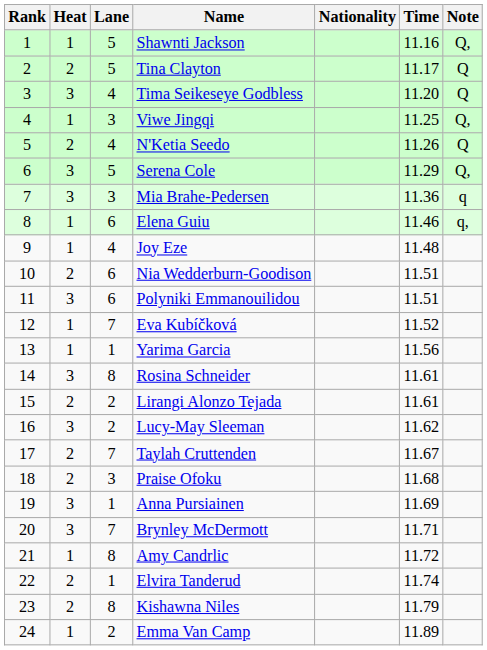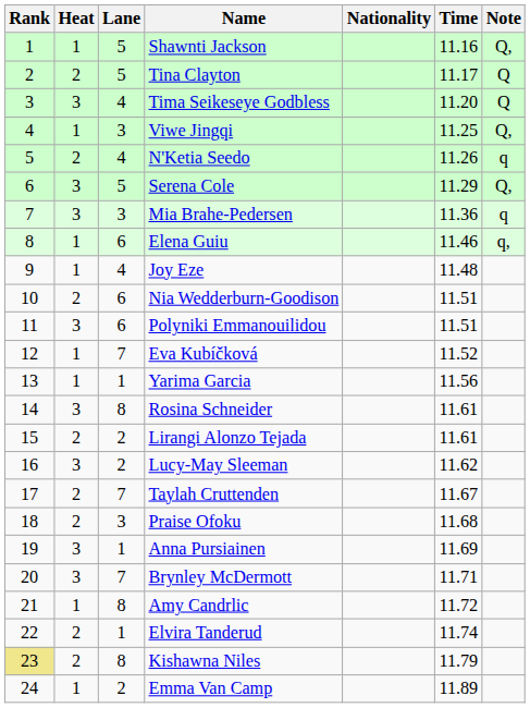 <table class="wikitable sortable" style="text-align:center">
 <tr>
 <th>Rank</th>
 <th>Heat</th>
 <th>Lane</th>
 <th>Name</th>
 <th>Nationality</th>
 <th>Time</th>
 <th>Note</th>
 </tr>
 <tr bgcolor=ccffcc>
 <td>1</td>
 <td>1</td>
 <td>5</td>
 <td align=left><a href='#'>Shawnti Jackson</a></td>
 <td align=left></td>
 <td>11.16</td>
 <td>Q, </td>
 </tr>
 <tr bgcolor=ccffcc>
 <td>2</td>
 <td>2</td>
 <td>5</td>
 <td align=left><a href='#'>Tina Clayton</a></td>
 <td align=left></td>
 <td>11.17</td>
 <td>Q</td>
 </tr>
 <tr bgcolor=ccffcc>
 <td>3</td>
 <td>3</td>
 <td>4</td>
 <td align=left><a href='#'>Tima Seikeseye Godbless</a></td>
 <td align=left></td>
 <td>11.20</td>
 <td>Q</td>
 </tr>
 <tr bgcolor=ccffcc>
 <td>4</td>
 <td>1</td>
 <td>3</td>
 <td align=left><a href='#'>Viwe Jingqi</a></td>
 <td align=left></td>
 <td>11.25</td>
 <td>Q, </td>
 </tr>
 <tr bgcolor=ccffcc>
 <td>5</td>
 <td>2</td>
 <td>4</td>
 <td align=left><a href='#'>N'Ketia Seedo</a></td>
 <td align=left></td>
 <td>11.26</td>
-<td>Q</td>
+<td>q</td>
 </tr>
 <tr bgcolor=ccffcc>
 <td>6</td>
 <td>3</td>
 <td>5</td>
 <td align=left><a href='#'>Serena Cole</a></td>
 <td align=left></td>
 <td>11.29</td>
 <td>Q, </td>
 </tr>
 <tr bgcolor=ddffdd>
 <td>7</td>
 <td>3</td>
 <td>3</td>
 <td align=left><a href='#'>Mia Brahe-Pedersen</a></td>
 <td align=left></td>
 <td>11.36</td>
 <td>q</td>
 </tr>
 <tr bgcolor=ddffdd>
 <td>8</td>
 <td>1</td>
 <td>6</td>
 <td align=left><a href='#'>Elena Guiu</a></td>
 <td align=left></td>
 <td>11.46</td>
 <td>q, </td>
 </tr>
 <tr>
 <td>9</td>
 <td>1</td>
 <td>4</td>
 <td align=left><a href='#'>Joy Eze</a></td>
 <td align=left></td>
 <td>11.48</td>
 <td></td>
 </tr>
 <tr>
 <td>10</td>
 <td>2</td>
 <td>6</td>
 <td align=left><a href='#'>Nia Wedderburn-Goodison</a></td>
 <td align=left></td>
 <td>11.51 </td>
 <td></td>
 </tr>
 <tr>
 <td>11</td>
 <td>3</td>
 <td>6</td>
 <td align=left><a href='#'>Polyniki Emmanouilidou</a></td>
 <td align=left></td>
 <td>11.51  </td>
 <td></td>
 </tr>
 <tr>
 <td>12</td>
 <td>1</td>
 <td>7</td>
 <td align=left><a href='#'>Eva Kubíčková</a></td>
 <td align=left></td>
 <td>11.52</td>
 <td></td>
 </tr>
 <tr>
 <td>13</td>
 <td>1</td>
 <td>1</td>
 <td align=left><a href='#'>Yarima Garcia</a></td>
 <td align=left></td>
 <td>11.56</td>
 <td></td>
 </tr>
 <tr>
 <td>14</td>
 <td>3</td>
 <td>8</td>
 <td align=left><a href='#'>Rosina Schneider</a></td>
 <td align=left></td>
 <td>11.61 </td>
 <td></td>
 </tr>
 <tr>
 <td>15</td>
 <td>2</td>
 <td>2</td>
 <td align=left><a href='#'>Lirangi Alonzo Tejada</a></td>
 <td align=left></td>
 <td>11.61 </td>
 <td></td>
 </tr>
 <tr>
 <td>16</td>
 <td>3</td>
 <td>2</td>
 <td align=left><a href='#'>Lucy-May Sleeman</a></td>
 <td align=left></td>
 <td>11.62</td>
 <td></td>
 </tr>
 <tr>
 <td>17</td>
 <td>2</td>
 <td>7</td>
 <td align=left><a href='#'>Taylah Cruttenden</a></td>
 <td align=left></td>
 <td>11.67</td>
 <td></td>
 </tr>
 <tr>
 <td>18</td>
 <td>2</td>
 <td>3</td>
 <td align=left><a href='#'>Praise Ofoku</a></td>
 <td align=left></td>
 <td>11.68</td>
 <td></td>
 </tr>
 <tr>
 <td>19</td>
 <td>3</td>
 <td>1</td>
 <td align=left><a href='#'>Anna Pursiainen</a></td>
 <td align=left></td>
 <td>11.69</td>
 <td></td>
 </tr>
 <tr>
 <td>20</td>
 <td>3</td>
 <td>7</td>
 <td align=left><a href='#'>Brynley McDermott</a></td>
 <td align=left></td>
 <td>11.71</td>
 <td></td>
 </tr>
 <tr>
 <td>21</td>
 <td>1</td>
 <td>8</td>
 <td align=left><a href='#'>Amy Candrlic</a></td>
 <td align=left></td>
 <td>11.72</td>
 <td></td>
 </tr>
 <tr>
 <td>22</td>
 <td>2</td>
 <td>1</td>
 <td align=left><a href='#'>Elvira Tanderud</a></td>
 <td align=left></td>
 <td>11.74</td>
 <td></td>
 </tr>
 <tr>
-<td>23</td>
+<td style="background: khaki;">23</td>
 <td>2</td>
 <td>8</td>
 <td align=left><a href='#'>Kishawna Niles</a></td>
 <td align=left></td>
 <td>11.79</td>
 <td></td>
 </tr>
 <tr>
 <td>24</td>
 <td>1</td>
 <td>2</td>
 <td align=left><a href='#'>Emma Van Camp</a></td>
 <td align=left></td>
 <td>11.89</td>
 <td></td>
 </tr>
 </table>
